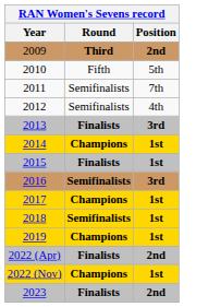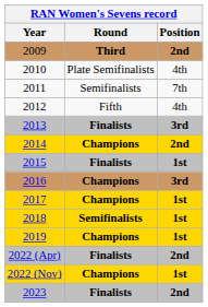 <table class="wikitable" style="text-align: center;">
 <tr>
 <th colspan=3><a href='#'>RAN Women's Sevens record</a></th>
 </tr>
 <tr>
 <th>Year</th>
 <th>Round</th>
 <th>Position</th>
 </tr>
 <tr bgcolor=cc9966>
 <td> 2009</td>
 <td><strong>Third</strong></td>
 <td><strong>2nd</strong></td>
 </tr>
 <tr>
 <td> 2010</td>
-<td>Fifth</td>
-<td>5th</td>
+<td>Plate Semifinalists</td>
+<td>4th</td>
 </tr>
 <tr>
 <td> 2011</td>
 <td>Semifinalists</td>
 <td>7th</td>
 </tr>
 <tr>
 <td> 2012</td>
-<td>Semifinalists</td>
+<td>Fifth</td>
 <td>4th</td>
 </tr>
 <tr bgcolor=silver>
 <td> <a href='#'>2013</a></td>
 <td><strong>Finalists</strong></td>
 <td><strong>3rd</strong></td>
 </tr>
 <tr bgcolor=gold>
 <td> <a href='#'>2014</a></td>
 <td><strong>Champions</strong></td>
-<td><strong>1st</strong></td>
+<td><strong>2nd</strong></td>
 </tr>
 <tr bgcolor=silver>
 <td> <a href='#'>2015</a></td>
 <td><strong>Finalists</strong></td>
 <td><strong>1st</strong></td>
 </tr>
 <tr bgcolor=cc9966>
 <td> <a href='#'>2016</a></td>
-<td><strong>Semifinalists</strong></td>
+<td><strong>Champions</strong></td>
 <td><strong>3rd</strong></td>
 </tr>
 <tr bgcolor=gold>
 <td> <a href='#'>2017</a></td>
 <td><strong>Champions</strong></td>
 <td><strong>1st</strong></td>
 </tr>
 <tr bgcolor=gold>
 <td> <a href='#'>2018</a></td>
 <td><strong>Semifinalists</strong></td>
 <td><strong>1st</strong></td>
 </tr>
 <tr bgcolor=gold>
 <td> <a href='#'>2019</a></td>
 <td><strong>Champions</strong></td>
 <td><strong>1st</strong></td>
 </tr>
 <tr bgcolor=silver>
 <td> <a href='#'>2022 (Apr)</a></td>
 <td><strong>Finalists</strong></td>
 <td><strong>2nd</strong></td>
 </tr>
 <tr bgcolor=gold>
 <td> <a href='#'>2022 (Nov)</a></td>
 <td><strong>Champions</strong></td>
 <td><strong>1st</strong></td>
 </tr>
 <tr bgcolor=silver>
 <td> <a href='#'>2023</a></td>
 <td><strong>Finalists</strong></td>
 <td><strong>2nd</strong></td>
 </tr>
 </table>
